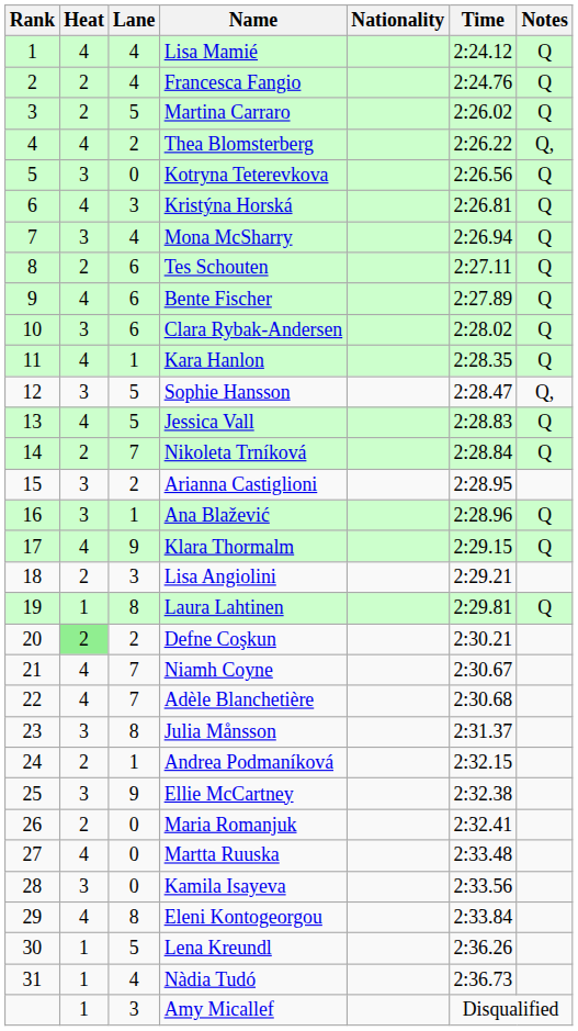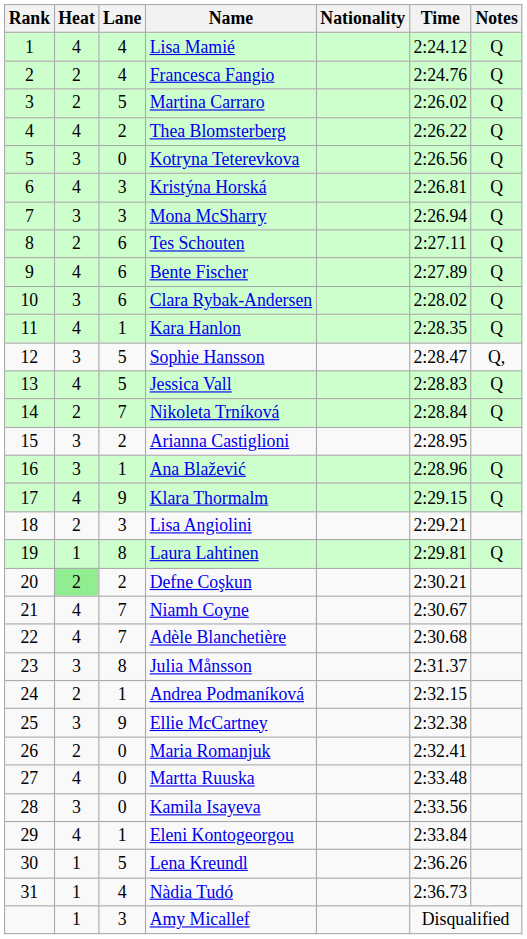 <table class="wikitable sortable" style="text-align:center">
 <tr>
 <th>Rank</th>
 <th>Heat</th>
 <th>Lane</th>
 <th>Name</th>
 <th>Nationality</th>
 <th>Time</th>
 <th>Notes</th>
 </tr>
 <tr bgcolor=ccffcc>
 <td>1</td>
 <td>4</td>
 <td>4</td>
 <td align=left><a href='#'>Lisa Mamié</a></td>
 <td align=left></td>
 <td>2:24.12</td>
 <td>Q</td>
 </tr>
 <tr bgcolor=ccffcc>
 <td>2</td>
 <td>2</td>
 <td>4</td>
 <td align=left><a href='#'>Francesca Fangio</a></td>
 <td align=left></td>
 <td>2:24.76</td>
 <td>Q</td>
 </tr>
 <tr bgcolor=ccffcc>
 <td>3</td>
 <td>2</td>
 <td>5</td>
 <td align=left><a href='#'>Martina Carraro</a></td>
 <td align=left></td>
 <td>2:26.02</td>
 <td>Q</td>
 </tr>
 <tr bgcolor=ccffcc>
 <td>4</td>
 <td>4</td>
 <td>2</td>
 <td align=left><a href='#'>Thea Blomsterberg</a></td>
 <td align=left></td>
 <td>2:26.22</td>
-<td>Q, </td>
+<td>Q</td>
 </tr>
 <tr bgcolor=ccffcc>
 <td>5</td>
 <td>3</td>
 <td>0</td>
 <td align=left><a href='#'>Kotryna Teterevkova</a></td>
 <td align=left></td>
 <td>2:26.56</td>
 <td>Q</td>
 </tr>
 <tr bgcolor=ccffcc>
 <td>6</td>
 <td>4</td>
 <td>3</td>
 <td align=left><a href='#'>Kristýna Horská</a></td>
 <td align=left></td>
 <td>2:26.81</td>
 <td>Q</td>
 </tr>
 <tr bgcolor=ccffcc>
 <td>7</td>
 <td>3</td>
-<td>4</td>
+<td>3</td>
 <td align=left><a href='#'>Mona McSharry</a></td>
 <td align=left></td>
 <td>2:26.94</td>
 <td>Q</td>
 </tr>
 <tr bgcolor=ccffcc>
 <td>8</td>
 <td>2</td>
 <td>6</td>
 <td align=left><a href='#'>Tes Schouten</a></td>
 <td align=left></td>
 <td>2:27.11</td>
 <td>Q</td>
 </tr>
 <tr bgcolor=ccffcc>
 <td>9</td>
 <td>4</td>
 <td>6</td>
 <td align=left><a href='#'>Bente Fischer</a></td>
 <td align=left></td>
 <td>2:27.89</td>
 <td>Q</td>
 </tr>
 <tr bgcolor=ccffcc>
 <td>10</td>
 <td>3</td>
 <td>6</td>
 <td align=left><a href='#'>Clara Rybak-Andersen</a></td>
 <td align=left></td>
 <td>2:28.02</td>
 <td>Q</td>
 </tr>
 <tr bgcolor=ccffcc>
 <td>11</td>
 <td>4</td>
 <td>1</td>
 <td align=left><a href='#'>Kara Hanlon</a></td>
 <td align=left></td>
 <td>2:28.35</td>
 <td>Q</td>
 </tr>
 <tr>
 <td>12</td>
 <td>3</td>
 <td>5</td>
 <td align=left><a href='#'>Sophie Hansson</a></td>
 <td align=left></td>
 <td>2:28.47</td>
 <td>Q, </td>
 </tr>
 <tr bgcolor=ccffcc>
 <td>13</td>
 <td>4</td>
 <td>5</td>
 <td align=left><a href='#'>Jessica Vall</a></td>
 <td align=left></td>
 <td>2:28.83</td>
 <td>Q</td>
 </tr>
 <tr bgcolor=ccffcc>
 <td>14</td>
 <td>2</td>
 <td>7</td>
 <td align=left><a href='#'>Nikoleta Trníková</a></td>
 <td align=left></td>
 <td>2:28.84</td>
 <td>Q</td>
 </tr>
 <tr>
 <td>15</td>
 <td>3</td>
 <td>2</td>
 <td align=left><a href='#'>Arianna Castiglioni</a></td>
 <td align=left></td>
 <td>2:28.95</td>
 <td></td>
 </tr>
 <tr bgcolor=ccffcc>
 <td>16</td>
 <td>3</td>
 <td>1</td>
 <td align=left><a href='#'>Ana Blažević</a></td>
 <td align=left></td>
 <td>2:28.96</td>
 <td>Q</td>
 </tr>
 <tr bgcolor=ccffcc>
 <td>17</td>
 <td>4</td>
 <td>9</td>
 <td align=left><a href='#'>Klara Thormalm</a></td>
 <td align=left></td>
 <td>2:29.15</td>
 <td>Q</td>
 </tr>
 <tr>
 <td>18</td>
 <td>2</td>
 <td>3</td>
 <td align=left><a href='#'>Lisa Angiolini</a></td>
 <td align=left></td>
 <td>2:29.21</td>
 <td></td>
 </tr>
 <tr bgcolor=ccffcc>
 <td>19</td>
 <td>1</td>
 <td>8</td>
 <td align=left><a href='#'>Laura Lahtinen</a></td>
 <td align=left></td>
 <td>2:29.81</td>
 <td>Q</td>
 </tr>
 <tr>
 <td>20</td>
 <td style="background: lightgreen;">2</td>
 <td>2</td>
 <td align=left><a href='#'>Defne Coşkun</a></td>
 <td align=left></td>
 <td>2:30.21</td>
 <td></td>
 </tr>
 <tr>
 <td>21</td>
 <td>4</td>
 <td>7</td>
 <td align=left><a href='#'>Niamh Coyne</a></td>
 <td align=left></td>
 <td>2:30.67</td>
 <td></td>
 </tr>
 <tr>
 <td>22</td>
 <td>4</td>
 <td>7</td>
 <td align=left><a href='#'>Adèle Blanchetière</a></td>
 <td align=left></td>
 <td>2:30.68</td>
 <td></td>
 </tr>
 <tr>
 <td>23</td>
 <td>3</td>
 <td>8</td>
 <td align=left><a href='#'>Julia Månsson</a></td>
 <td align=left></td>
 <td>2:31.37</td>
 <td></td>
 </tr>
 <tr>
 <td>24</td>
 <td>2</td>
 <td>1</td>
 <td align=left><a href='#'>Andrea Podmaníková</a></td>
 <td align=left></td>
 <td>2:32.15</td>
 <td></td>
 </tr>
 <tr>
 <td>25</td>
 <td>3</td>
 <td>9</td>
 <td align=left><a href='#'>Ellie McCartney</a></td>
 <td align=left></td>
 <td>2:32.38</td>
 <td></td>
 </tr>
 <tr>
 <td>26</td>
 <td>2</td>
 <td>0</td>
 <td align=left><a href='#'>Maria Romanjuk</a></td>
 <td align=left></td>
 <td>2:32.41</td>
 <td></td>
 </tr>
 <tr>
 <td>27</td>
 <td>4</td>
 <td>0</td>
 <td align=left><a href='#'>Martta Ruuska</a></td>
 <td align=left></td>
 <td>2:33.48</td>
 <td></td>
 </tr>
 <tr>
 <td>28</td>
 <td>3</td>
 <td>0</td>
 <td align=left><a href='#'>Kamila Isayeva</a></td>
 <td align=left></td>
 <td>2:33.56</td>
 <td></td>
 </tr>
 <tr>
 <td>29</td>
 <td>4</td>
-<td>8</td>
+<td>1</td>
 <td align=left><a href='#'>Eleni Kontogeorgou</a></td>
 <td align=left></td>
 <td>2:33.84</td>
 <td></td>
 </tr>
 <tr>
 <td>30</td>
 <td>1</td>
 <td>5</td>
 <td align=left><a href='#'>Lena Kreundl</a></td>
 <td align=left></td>
 <td>2:36.26</td>
 <td></td>
 </tr>
 <tr>
 <td>31</td>
 <td>1</td>
 <td>4</td>
 <td align=left><a href='#'>Nàdia Tudó</a></td>
 <td align=left></td>
 <td>2:36.73</td>
 <td></td>
 </tr>
 <tr>
 <td></td>
 <td>1</td>
 <td>3</td>
 <td align=left><a href='#'>Amy Micallef</a></td>
 <td align=left></td>
 <td colspan=2>Disqualified</td>
 </tr>
 </table>
